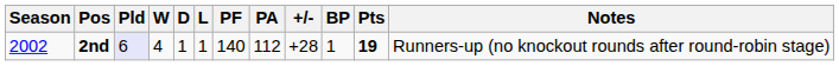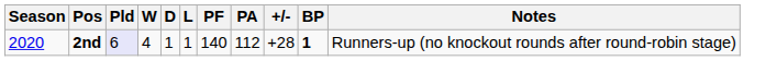 <table class="wikitable">
 <tr>
 <th>Season</th>
 <th>Pos</th>
 <th>Pld</th>
 <th>W</th>
 <th>D</th>
 <th>L</th>
 <th>PF</th>
 <th>PA</th>
 <th>+/-</th>
 <th>BP</th>
-<th>Pts</th>
 <th>Notes</th>
 </tr>
 <tr>
-<td><a href='#'>2002</a></td>
+<td><a href='#'>2020</a></td>
 <td><strong>2nd</strong></td>
 <td style="background: lavender;">6</td>
 <td>4</td>
 <td>1</td>
 <td>1</td>
 <td>140</td>
 <td>112</td>
 <td>+28</td>
-<td>1</td>
-<td><strong>19</strong></td>
+<td><strong>1</strong></td>
 <td>Runners-up (no knockout rounds after round-robin stage)</td>
 </tr>
 </table>
